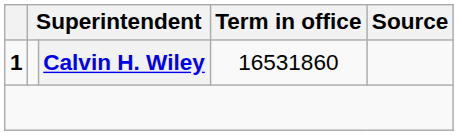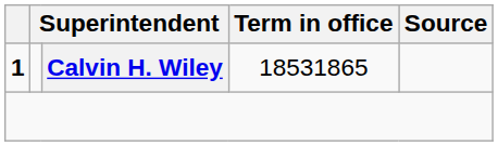 <table class="wikitable sortable" style="text-align:center;">
 <tr>
 <th scope="col" data-sort-type="number"></th>
 <th scope="col" colspan="2">Superintendent</th>
 <th scope="col">Term in office</th>
 <th scope="col">Source</th>
 </tr>
 <tr style="height:2em;">
 <td><strong>1</strong></td>
 <td data-sort-value="Wiley, Calvin H."></td>
 <th scope="row"><a href='#'>Calvin H. Wiley</a></th>
-<td>16531860</td>
+<td>18531865</td>
 <td "source"></td>
 </tr>
 <tr style="height:2em;">
 </tr>
 </table>
